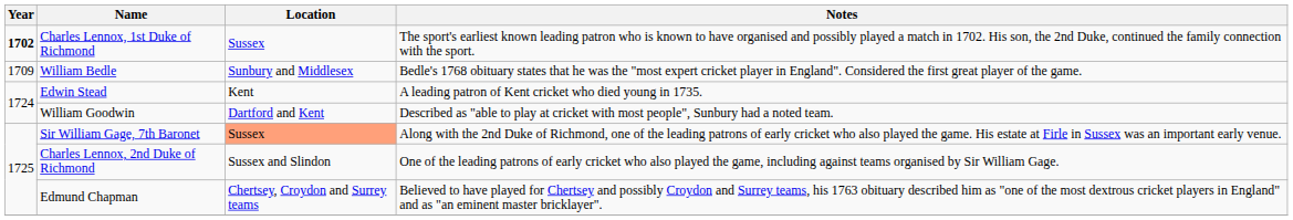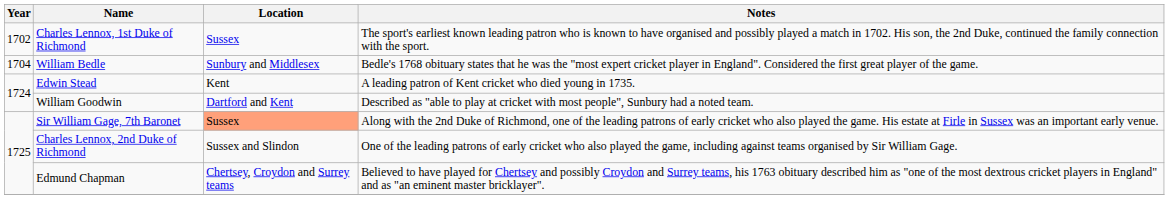 <table class="wikitable">
 <tr>
 <th>Year</th>
 <th>Name</th>
 <th>Location</th>
 <th>Notes</th>
 </tr>
 <tr>
-<td><strong>1702</strong></td>
+<td>1702</td>
 <td><a href='#'>Charles Lennox, 1st Duke of Richmond</a><br></td>
 <td><a href='#'>Sussex</a></td>
 <td>The sport's earliest known leading patron who is known to have organised and possibly played a match in 1702. His son, the 2nd Duke, continued the family connection with the sport.</td>
 </tr>
 <tr>
-<td>1709</td>
+<td>1704</td>
 <td><a href='#'>William Bedle</a></td>
 <td><a href='#'>Sunbury</a> and <a href='#'>Middlesex</a></td>
 <td>Bedle's 1768 obituary states that he was the "most expert cricket player in England". Considered the first great player of the game.</td>
 </tr>
 <tr>
 <td scope="row" rowspan="2">1724</td>
 <td><a href='#'>Edwin Stead</a></td>
 <td>Kent</td>
 <td>A leading patron of Kent cricket who died young in 1735.</td>
 </tr>
 <tr>
 <td>William Goodwin</td>
 <td><a href='#'>Dartford</a> and <a href='#'>Kent</a></td>
 <td>Described as "able to play at cricket with most people", Sunbury had a noted team.</td>
 </tr>
 <tr>
 <td scope="row" rowspan="3">1725</td>
 <td><a href='#'>Sir William Gage, 7th Baronet</a></td>
 <td style="background: lightsalmon;">Sussex</td>
 <td>Along with the 2nd Duke of Richmond, one of the leading patrons of early cricket who also played the game. His estate at <a href='#'>Firle</a> in <a href='#'>Sussex</a> was an important early venue.</td>
 </tr>
 <tr>
 <td><a href='#'>Charles Lennox, 2nd Duke of Richmond</a><br></td>
 <td>Sussex and Slindon</td>
 <td>One of the leading patrons of early cricket who also played the game, including against teams organised by Sir William Gage.</td>
 </tr>
 <tr>
 <td>Edmund Chapman</td>
 <td><a href='#'>Chertsey</a>, <a href='#'>Croydon</a> and <a href='#'>Surrey teams</a></td>
 <td>Believed to have played for <a href='#'>Chertsey</a> and possibly <a href='#'>Croydon</a> and <a href='#'>Surrey teams</a>, his 1763 obituary described him as "one of the most dextrous cricket players in England" and as "an eminent master bricklayer".</td>
 </tr>
 <tr>
 </tr>
 </table>
